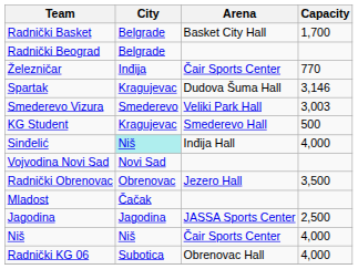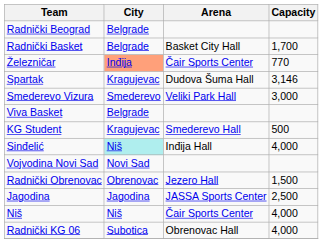 <table class="wikitable sortable">
 <tr>
 <th>Team</th>
 <th>City</th>
 <th>Arena</th>
 <th>Capacity</th>
 </tr>
 <tr>
+<td><a href='#'>Radnički Beograd</a></td>
+<td><a href='#'>Belgrade</a></td>
+<td></td>
+<td></td>
+</tr>
+<tr>
 <td><a href='#'>Radnički Basket</a></td>
 <td><a href='#'>Belgrade</a></td>
 <td>Basket City Hall</td>
 <td>1,700</td>
 </tr>
 <tr>
-<td><a href='#'>Radnički Beograd</a></td>
-<td><a href='#'>Belgrade</a></td>
-<td></td>
-<td></td>
-</tr>
-<tr>
 <td><a href='#'>Železničar</a></td>
-<td><a href='#'>Inđija</a></td>
+<td style="background: lightsalmon;"><a href='#'>Inđija</a></td>
 <td><a href='#'>Čair Sports Center</a></td>
 <td>770</td>
 </tr>
 <tr>
 <td><a href='#'>Spartak</a></td>
 <td><a href='#'>Kragujevac</a></td>
 <td>Dudova Šuma Hall</td>
 <td>3,146</td>
 </tr>
 <tr>
 <td><a href='#'>Smederevo Vizura</a></td>
 <td><a href='#'>Smederevo</a></td>
 <td><a href='#'>Veliki Park Hall</a></td>
-<td>3,003</td>
+<td>3,000</td>
+</tr>
+<tr>
+<td><a href='#'>Viva Basket</a></td>
+<td><a href='#'>Belgrade</a></td>
+<td></td>
+<td></td>
 </tr>
 <tr>
 <td><a href='#'>KG Student</a></td>
 <td><a href='#'>Kragujevac</a></td>
 <td><a href='#'>Smederevo Hall</a></td>
 <td>500</td>
 </tr>
 <tr>
 <td><a href='#'>Sinđelić</a></td>
 <td style="background: paleturquoise;"><a href='#'>Niš</a></td>
 <td>Inđija Hall</td>
 <td>4,000</td>
 </tr>
 <tr>
 <td><a href='#'>Vojvodina Novi Sad</a></td>
 <td><a href='#'>Novi Sad</a></td>
 <td></td>
 <td></td>
 </tr>
 <tr>
 <td><a href='#'>Radnički Obrenovac</a></td>
 <td><a href='#'>Obrenovac</a></td>
 <td><a href='#'>Jezero Hall</a></td>
-<td>3,500</td>
-</tr>
-<tr>
-<td><a href='#'>Mladost</a></td>
-<td><a href='#'>Čačak</a></td>
-<td></td>
-<td></td>
+<td>1,500</td>
 </tr>
 <tr>
 <td><a href='#'>Jagodina</a></td>
 <td><a href='#'>Jagodina</a></td>
 <td><a href='#'>JASSA Sports Center</a></td>
 <td>2,500</td>
 </tr>
 <tr>
 <td><a href='#'>Niš</a></td>
 <td><a href='#'>Niš</a></td>
 <td><a href='#'>Čair Sports Center</a></td>
 <td>4,000</td>
 </tr>
 <tr>
 <td><a href='#'>Radnički KG 06</a></td>
 <td><a href='#'>Subotica</a></td>
 <td>Obrenovac Hall</td>
 <td>4,000</td>
 </tr>
 <tr>
 </tr>
 </table>
